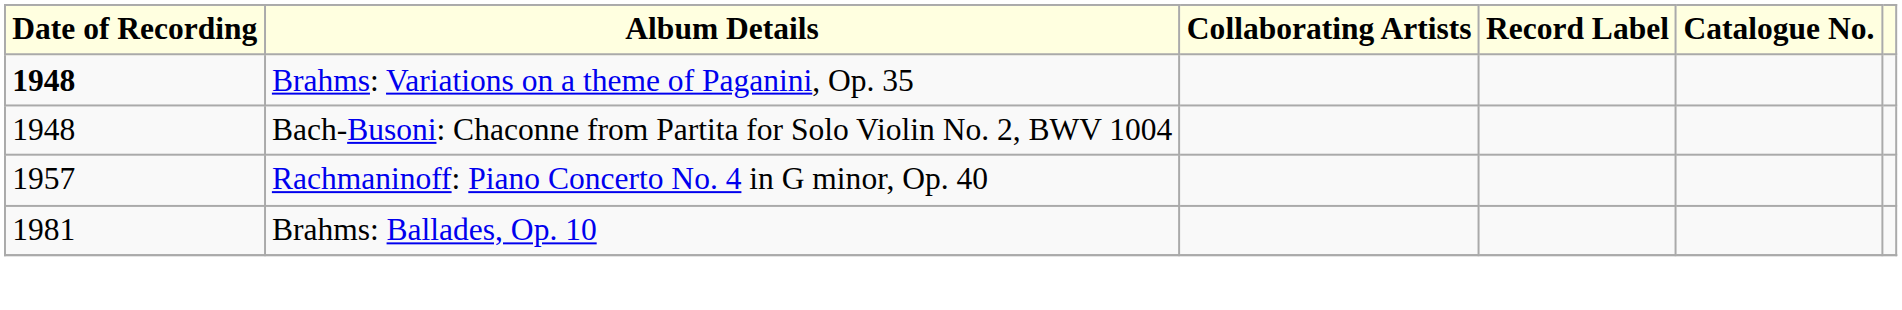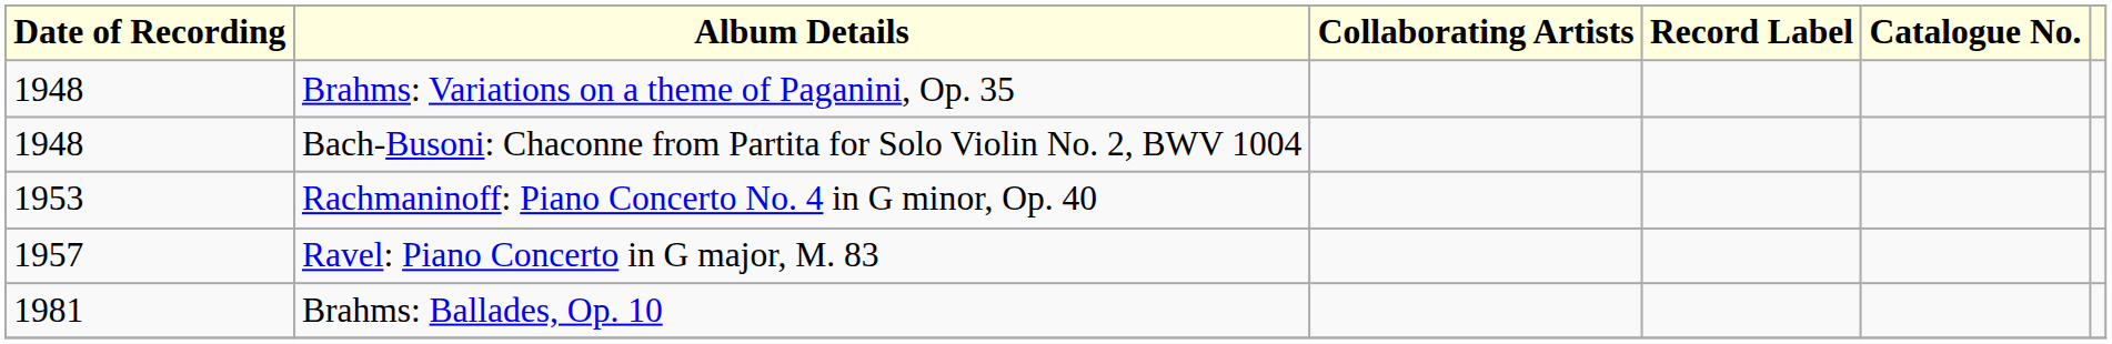 <table class="sortable wikitable toccolours">
 <tr>
 <th style="background:lightyellow; color:black;">Date of Recording</th>
 <th style="background:lightyellow; color:black;">Album Details</th>
 <th style="background:lightyellow; color:black;">Collaborating Artists</th>
 <th style="background:lightyellow; color:black;">Record Label</th>
 <th style="background:lightyellow; color:black;">Catalogue No.</th>
 <th style="background:lightyellow; color:black;"></th>
 </tr>
 <tr>
-<td><strong>1948</strong></td>
+<td>1948</td>
 <td><a href='#'>Brahms</a>: <a href='#'>Variations on a theme of Paganini</a>, Op. 35</td>
 <td></td>
 <td></td>
 <td></td>
 <td></td>
 </tr>
 <tr>
 <td>1948</td>
 <td>Bach-<a href='#'>Busoni</a>: Chaconne from Partita for Solo Violin No. 2, BWV 1004</td>
 <td></td>
 <td></td>
 <td></td>
 <td></td>
 </tr>
 <tr>
+<td>1953</td>
+<td><a href='#'>Rachmaninoff</a>: <a href='#'>Piano Concerto No. 4</a> in G minor, Op. 40</td>
+<td></td>
+<td></td>
+<td></td>
+<td></td>
+</tr>
+<tr>
 <td>1957</td>
-<td><a href='#'>Rachmaninoff</a>: <a href='#'>Piano Concerto No. 4</a> in G minor, Op. 40</td>
+<td><a href='#'>Ravel</a>: <a href='#'>Piano Concerto</a> in G major, M. 83</td>
 <td></td>
 <td></td>
 <td></td>
 <td></td>
 </tr>
 <tr>
 <td>1981</td>
 <td>Brahms: <a href='#'>Ballades, Op. 10</a></td>
 <td></td>
 <td></td>
 <td></td>
 <td></td>
 </tr>
 <tr>
 </tr>
 </table>
